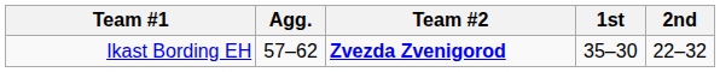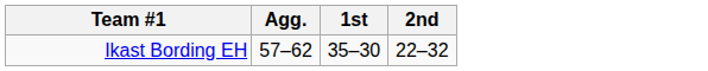 <table class=wikitable style="text-align:center">
 <tr>
 <th width=200>Team #1</th>
 <th width=50>Agg.</th>
-<th width=200>Team #2</th>
 <th width=50>1st</th>
 <th width=50>2nd</th>
 </tr>
 <tr>
 <td align=right><a href='#'>Ikast Bording EH</a> </td>
 <td>57–62</td>
-<td align=left> <strong><a href='#'>Zvezda Zvenigorod</a></strong></td>
 <td align=center>35–30</td>
 <td align=center>22–32</td>
 </tr>
 </table>
